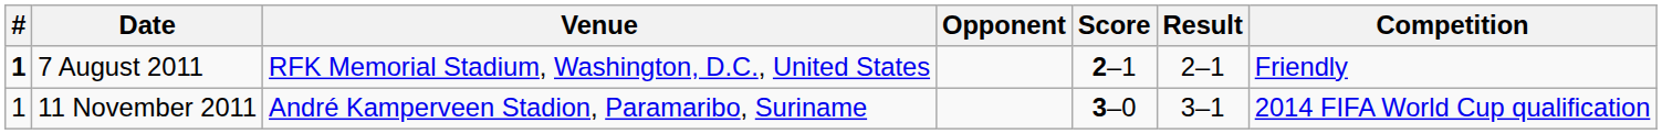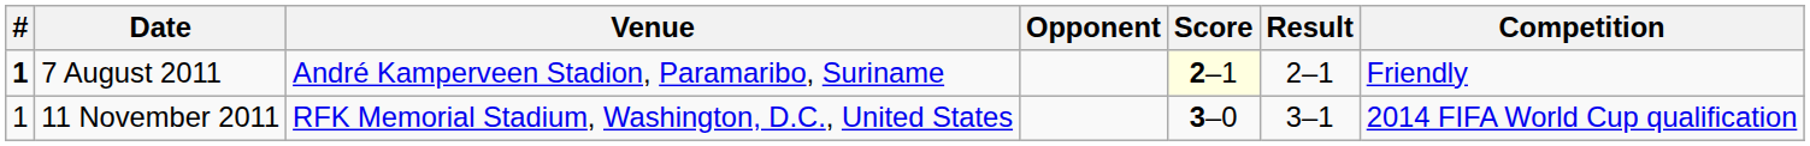 <table class="wikitable">
 <tr>
 <th>#</th>
 <th>Date</th>
 <th>Venue</th>
 <th>Opponent</th>
 <th>Score</th>
 <th>Result</th>
 <th>Competition</th>
 </tr>
 <tr>
 <td><strong>1</strong></td>
 <td>7 August 2011</td>
-<td><a href='#'>RFK Memorial Stadium</a>, <a href='#'>Washington, D.C.</a>, <a href='#'>United States</a></td>
+<td><a href='#'>André Kamperveen Stadion</a>, <a href='#'>Paramaribo</a>, <a href='#'>Suriname</a></td>
 <td></td>
-<td align=center><strong>2</strong>–1</td>
+<td align=center style="background: lightyellow;"><strong>2</strong>–1</td>
 <td align=center>2–1</td>
 <td><a href='#'>Friendly</a></td>
 </tr>
 <tr>
 <td>1</td>
 <td>11 November 2011</td>
-<td><a href='#'>André Kamperveen Stadion</a>, <a href='#'>Paramaribo</a>, <a href='#'>Suriname</a></td>
+<td><a href='#'>RFK Memorial Stadium</a>, <a href='#'>Washington, D.C.</a>, <a href='#'>United States</a></td>
 <td></td>
 <td align=center><strong>3</strong>–0</td>
 <td align=center>3–1</td>
 <td><a href='#'>2014 FIFA World Cup qualification</a></td>
 </tr>
 </table>
